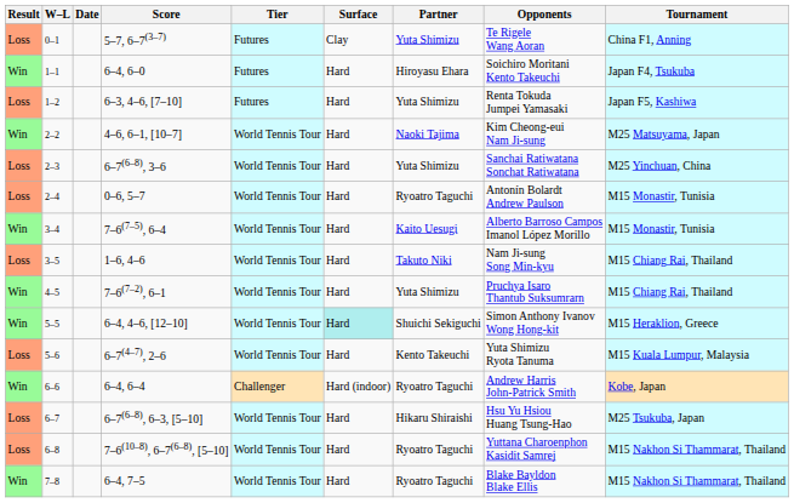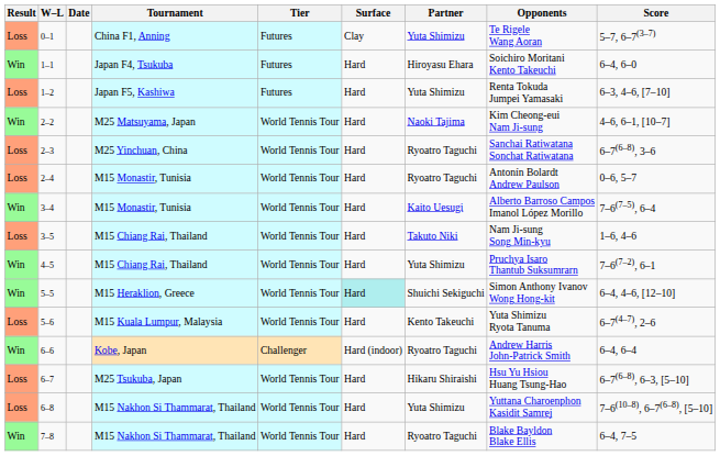 <table class="sortable wikitable">
 <tr>
 <th>Result</th>
 <th class="unsortable">W–L</th>
 <th>Date</th>
-<th class="unsortable">Score</th>
+<th>Tournament</th>
 <th>Tier</th>
 <th>Surface</th>
 <th>Partner</th>
 <th>Opponents</th>
-<th>Tournament</th>
+<th class="unsortable">Score</th>
 </tr>
 <tr>
 <td bgcolor=FFA07A>Loss</td>
 <td><small>0–1</small></td>
 <td></td>
-<td>5–7, 6–7<sup>(3–7)</sup></td>
+<td style="background:#cffcff;">China F1, <a href='#'>Anning</a></td>
 <td style="background:#cffcff;">Futures</td>
 <td>Clay</td>
 <td> <a href='#'>Yuta Shimizu</a></td>
 <td> <a href='#'>Te Rigele</a><br> <a href='#'>Wang Aoran</a></td>
-<td style="background:#cffcff;">China F1, <a href='#'>Anning</a></td>
+<td>5–7, 6–7<sup>(3–7)</sup></td>
 </tr>
 <tr>
 <td bgcolor=98FB98>Win</td>
 <td><small>1–1</small></td>
 <td></td>
-<td>6–4, 6–0</td>
+<td style="background:#cffcff;">Japan F4, <a href='#'>Tsukuba</a></td>
 <td style="background:#cffcff;">Futures</td>
 <td>Hard</td>
 <td> Hiroyasu Ehara</td>
 <td> Soichiro Moritani<br> <a href='#'>Kento Takeuchi</a></td>
-<td style="background:#cffcff;">Japan F4, <a href='#'>Tsukuba</a></td>
+<td>6–4, 6–0</td>
 </tr>
 <tr>
 <td bgcolor=FFA07A>Loss</td>
 <td><small>1–2</small></td>
 <td></td>
-<td>6–3, 4–6, [7–10]</td>
+<td style="background:#cffcff;">Japan F5, <a href='#'>Kashiwa</a></td>
 <td style="background:#cffcff;">Futures</td>
 <td>Hard</td>
 <td> Yuta Shimizu</td>
 <td> Renta Tokuda<br> Jumpei Yamasaki</td>
-<td style="background:#cffcff;">Japan F5, <a href='#'>Kashiwa</a></td>
+<td>6–3, 4–6, [7–10]</td>
 </tr>
 <tr>
 <td bgcolor=98FB98>Win</td>
 <td><small>2–2</small></td>
 <td></td>
-<td>4–6, 6–1, [10–7]</td>
+<td style="background:#cffcff;">M25 <a href='#'>Matsuyama</a>, Japan</td>
 <td style="background:#cffcff;">World Tennis Tour</td>
 <td>Hard</td>
 <td> <a href='#'>Naoki Tajima</a></td>
 <td> Kim Cheong-eui<br> <a href='#'>Nam Ji-sung</a></td>
-<td style="background:#cffcff;">M25 <a href='#'>Matsuyama</a>, Japan</td>
+<td>4–6, 6–1, [10–7]</td>
 </tr>
 <tr>
 <td bgcolor=FFA07A>Loss</td>
 <td><small>2–3</small></td>
 <td></td>
-<td>6–7<sup>(6–8)</sup>, 3–6</td>
+<td style="background:#cffcff;">M25 <a href='#'>Yinchuan</a>, China</td>
 <td style="background:#cffcff;">World Tennis Tour</td>
 <td>Hard</td>
-<td> Yuta Shimizu</td>
+<td> Ryoatro Taguchi</td>
 <td> <a href='#'>Sanchai Ratiwatana</a><br> <a href='#'>Sonchat Ratiwatana</a></td>
-<td style="background:#cffcff;">M25 <a href='#'>Yinchuan</a>, China</td>
+<td>6–7<sup>(6–8)</sup>, 3–6</td>
 </tr>
 <tr>
 <td bgcolor=FFA07A>Loss</td>
 <td><small>2–4</small></td>
 <td></td>
-<td>0–6, 5–7</td>
+<td style="background:#cffcff;">M15 <a href='#'>Monastir</a>, Tunisia</td>
 <td style="background:#cffcff;">World Tennis Tour</td>
 <td>Hard</td>
 <td> Ryoatro Taguchi</td>
 <td> Antonín Bolardt<br> <a href='#'>Andrew Paulson</a></td>
-<td style="background:#cffcff;">M15 <a href='#'>Monastir</a>, Tunisia</td>
+<td>0–6, 5–7</td>
 </tr>
 <tr>
 <td bgcolor=98FB98>Win</td>
 <td><small>3–4</small></td>
 <td></td>
-<td>7–6<sup>(7–5)</sup>, 6–4</td>
+<td style="background:#cffcff;">M15 <a href='#'>Monastir</a>, Tunisia</td>
 <td style="background:#cffcff;">World Tennis Tour</td>
 <td>Hard</td>
 <td> <a href='#'>Kaito Uesugi</a></td>
 <td> <a href='#'>Alberto Barroso Campos</a><br> Imanol López Morillo</td>
-<td style="background:#cffcff;">M15 <a href='#'>Monastir</a>, Tunisia</td>
+<td>7–6<sup>(7–5)</sup>, 6–4</td>
 </tr>
 <tr>
 <td bgcolor=FFA07A>Loss</td>
 <td><small>3–5</small></td>
 <td></td>
-<td>1–6, 4–6</td>
+<td style="background:#cffcff;">M15 <a href='#'>Chiang Rai</a>, Thailand</td>
 <td style="background:#cffcff;">World Tennis Tour</td>
 <td>Hard</td>
 <td> <a href='#'>Takuto Niki</a></td>
 <td> Nam Ji-sung<br> <a href='#'>Song Min-kyu</a></td>
-<td style="background:#cffcff;">M15 <a href='#'>Chiang Rai</a>, Thailand</td>
+<td>1–6, 4–6</td>
 </tr>
 <tr>
 <td bgcolor=98FB98>Win</td>
 <td><small>4–5</small></td>
 <td></td>
-<td>7–6<sup>(7–2)</sup>, 6–1</td>
+<td style="background:#cffcff;">M15 <a href='#'>Chiang Rai</a>, Thailand</td>
 <td style="background:#cffcff;">World Tennis Tour</td>
 <td>Hard</td>
 <td> Yuta Shimizu</td>
 <td> <a href='#'>Pruchya Isaro</a><br> <a href='#'>Thantub Suksumrarn</a></td>
-<td style="background:#cffcff;">M15 <a href='#'>Chiang Rai</a>, Thailand</td>
+<td>7–6<sup>(7–2)</sup>, 6–1</td>
 </tr>
 <tr>
 <td bgcolor=98FB98>Win</td>
 <td><small>5–5</small></td>
 <td></td>
-<td>6–4, 4–6, [12–10]</td>
+<td style="background:#cffcff;">M15 <a href='#'>Heraklion</a>, Greece</td>
 <td style="background:#cffcff;">World Tennis Tour</td>
 <td style="background: paleturquoise;">Hard</td>
 <td> Shuichi Sekiguchi</td>
 <td> Simon Anthony Ivanov<br> <a href='#'>Wong Hong-kit</a></td>
-<td style="background:#cffcff;">M15 <a href='#'>Heraklion</a>, Greece</td>
+<td>6–4, 4–6, [12–10]</td>
 </tr>
 <tr>
 <td bgcolor=FFA07A>Loss</td>
 <td><small>5–6</small></td>
 <td></td>
-<td>6–7<sup>(4–7)</sup>, 2–6</td>
+<td style="background:#cffcff;">M15 <a href='#'>Kuala Lumpur</a>, Malaysia</td>
 <td style="background:#cffcff;">World Tennis Tour</td>
 <td>Hard</td>
 <td> Kento Takeuchi</td>
 <td> Yuta Shimizu<br> Ryota Tanuma</td>
-<td style="background:#cffcff;">M15 <a href='#'>Kuala Lumpur</a>, Malaysia</td>
+<td>6–7<sup>(4–7)</sup>, 2–6</td>
 </tr>
 <tr>
 <td bgcolor=98FB98>Win</td>
 <td><small>6–6</small></td>
 <td><a href='#'></a></td>
-<td>6–4, 6–4</td>
+<td style="background:moccasin;"><a href='#'>Kobe</a>, Japan</td>
 <td style="background:moccasin;">Challenger</td>
 <td>Hard (indoor)</td>
 <td> Ryoatro Taguchi</td>
 <td> <a href='#'>Andrew Harris</a><br> <a href='#'>John-Patrick Smith</a></td>
-<td style="background:moccasin;"><a href='#'>Kobe</a>, Japan</td>
+<td>6–4, 6–4</td>
 </tr>
 <tr>
 <td bgcolor=FFA07A>Loss</td>
 <td><small>6–7</small></td>
 <td></td>
-<td>6–7<sup>(6–8)</sup>, 6–3, [5–10]</td>
+<td style="background:#cffcff;">M25 <a href='#'>Tsukuba</a>, Japan</td>
 <td style="background:#cffcff;">World Tennis Tour</td>
 <td>Hard</td>
 <td> Hikaru Shiraishi</td>
 <td> <a href='#'>Hsu Yu Hsiou</a><br> Huang Tsung-Hao</td>
-<td style="background:#cffcff;">M25 <a href='#'>Tsukuba</a>, Japan</td>
+<td>6–7<sup>(6–8)</sup>, 6–3, [5–10]</td>
 </tr>
 <tr>
 <td bgcolor=FFA07A>Loss</td>
 <td><small>6–8</small></td>
 <td></td>
-<td>7–6<sup>(10–8)</sup>, 6–7<sup>(6–8)</sup>, [5–10]</td>
+<td style="background:#cffcff;">M15 <a href='#'>Nakhon Si Thammarat</a>, Thailand</td>
 <td style="background:#cffcff;">World Tennis Tour</td>
 <td>Hard</td>
-<td> Ryoatro Taguchi</td>
+<td> Yuta Shimizu</td>
 <td> <a href='#'>Yuttana Charoenphon</a><br> <a href='#'>Kasidit Samrej</a></td>
-<td style="background:#cffcff;">M15 <a href='#'>Nakhon Si Thammarat</a>, Thailand</td>
+<td>7–6<sup>(10–8)</sup>, 6–7<sup>(6–8)</sup>, [5–10]</td>
 </tr>
 <tr>
 <td bgcolor=98FB98>Win</td>
 <td><small>7–8</small></td>
 <td></td>
-<td>6–4, 7–5</td>
+<td style="background:#cffcff;">M15 <a href='#'>Nakhon Si Thammarat</a>, Thailand</td>
 <td style="background:#cffcff;">World Tennis Tour</td>
 <td>Hard</td>
 <td> Ryoatro Taguchi</td>
 <td> <a href='#'>Blake Bayldon</a><br> <a href='#'>Blake Ellis</a></td>
-<td style="background:#cffcff;">M15 <a href='#'>Nakhon Si Thammarat</a>, Thailand</td>
+<td>6–4, 7–5</td>
 </tr>
 </table>
